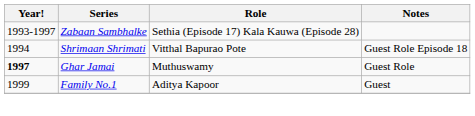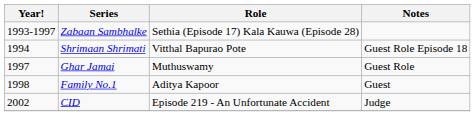 <table class="wikitable">
 <tr>
 <th>Year!</th>
 <th>Series</th>
 <th>Role</th>
 <th>Notes</th>
 </tr>
 <tr>
 <td>1993-1997</td>
 <td><em><a href='#'>Zabaan Sambhalke</a></em></td>
 <td>Sethia (Episode 17) Kala Kauwa (Episode 28)</td>
 <td></td>
 </tr>
 <tr>
 <td>1994</td>
 <td><em><a href='#'>Shrimaan Shrimati</a></em></td>
 <td>Vitthal Bapurao Pote</td>
 <td>Guest Role Episode 18</td>
 </tr>
 <tr>
-<td><strong>1997</strong></td>
+<td>1997</td>
 <td><em><a href='#'>Ghar Jamai</a></em></td>
 <td>Muthuswamy</td>
 <td>Guest Role</td>
 </tr>
 <tr>
-<td>1999</td>
+<td>1998</td>
 <td><em><a href='#'>Family No.1</a></em></td>
 <td>Aditya Kapoor</td>
 <td>Guest</td>
 </tr>
 <tr>
+<td>2002</td>
+<td><em><a href='#'>CID</a></em></td>
+<td>Episode 219 - An Unfortunate Accident</td>
+<td>Judge</td>
+</tr>
+<tr>
 </tr>
 </table>
